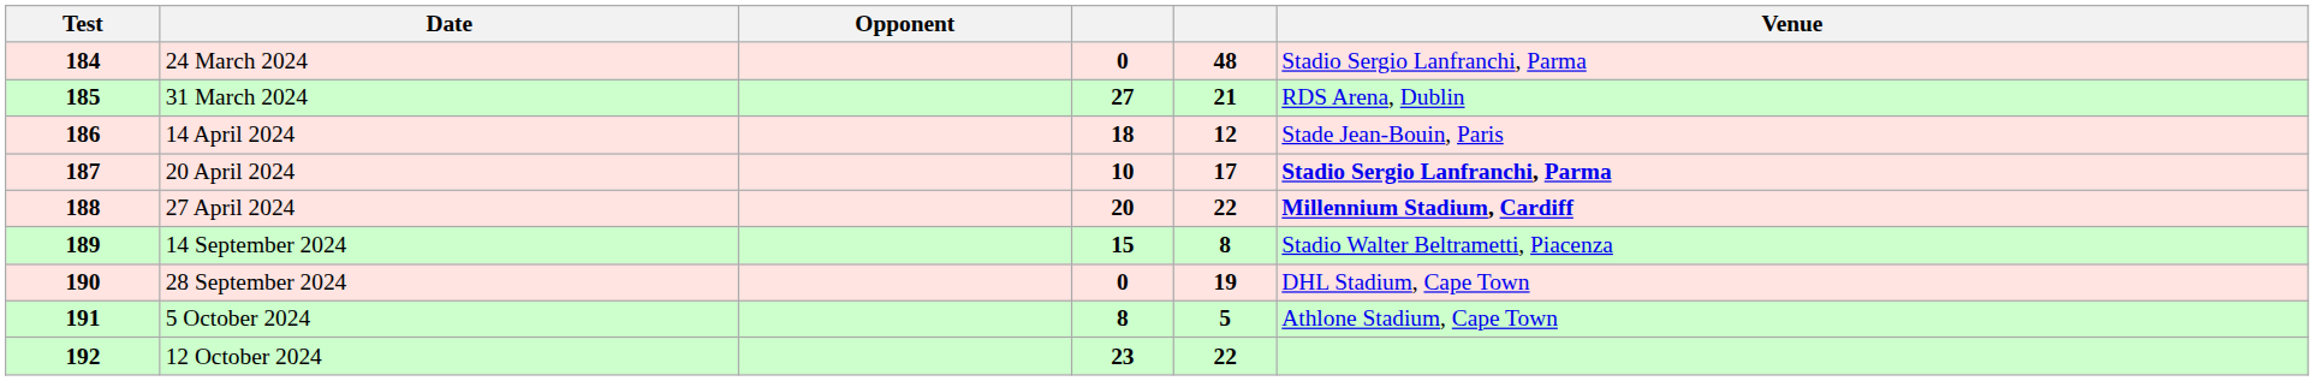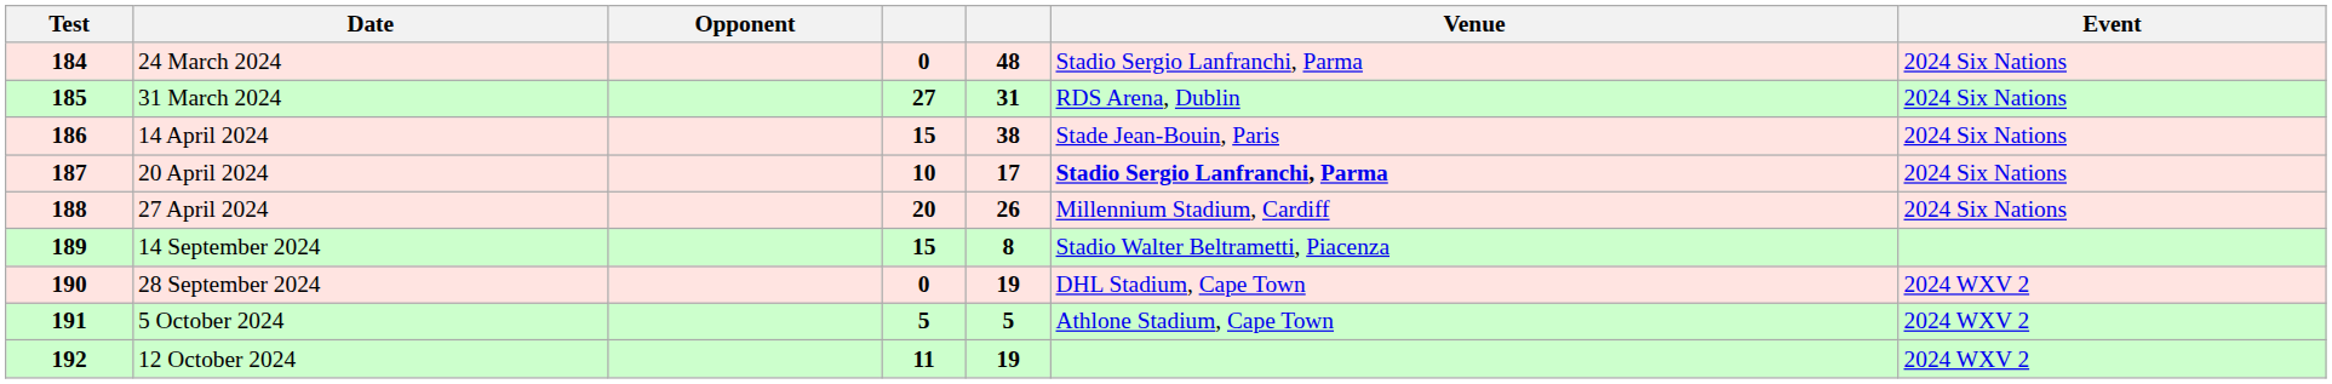 <table class="wikitable sortable" style="width:100%">
 <tr>
 <th>Test</th>
 <th>Date</th>
 <th>Opponent</th>
 <th></th>
 <th></th>
 <th>Venue</th>
+<th>Event</th>
 </tr>
 <tr bgcolor=#FFE4E1>
 <td align="center"><strong>184</strong></td>
 <td>24 March 2024</td>
 <td></td>
 <td align="center"><strong>0</strong></td>
 <td align="center"><strong>48</strong></td>
 <td><a href='#'>Stadio Sergio Lanfranchi</a>, <a href='#'>Parma</a></td>
+<td><a href='#'>2024 Six Nations</a></td>
 </tr>
 <tr bgcolor=#CCFFCC>
 <td align="center"><strong>185</strong></td>
 <td>31 March 2024</td>
 <td></td>
 <td align="center"><strong>27</strong></td>
-<td align="center"><strong>21</strong></td>
+<td align="center"><strong>31</strong></td>
 <td><a href='#'>RDS Arena</a>, <a href='#'>Dublin</a></td>
+<td><a href='#'>2024 Six Nations</a></td>
 </tr>
 <tr bgcolor=#FFE4E1>
 <td align="center"><strong>186</strong></td>
 <td>14 April 2024</td>
 <td></td>
-<td align="center"><strong>18</strong></td>
-<td align="center"><strong>12</strong></td>
+<td align="center"><strong>15</strong></td>
+<td align="center"><strong>38</strong></td>
 <td><a href='#'>Stade Jean-Bouin</a>, <a href='#'>Paris</a></td>
+<td><a href='#'>2024 Six Nations</a></td>
 </tr>
 <tr bgcolor="FFE4E1">
 <td align="center"><strong>187</strong></td>
 <td>20 April 2024</td>
 <td></td>
 <td align="center"><strong>10</strong></td>
 <td align="center"><strong>17</strong></td>
 <td><strong><a href='#'>Stadio Sergio Lanfranchi</a>, <a href='#'>Parma</a></strong></td>
+<td><a href='#'>2024 Six Nations</a></td>
 </tr>
 <tr bgcolor="FFE4E1">
 <td align="center"><strong>188</strong></td>
 <td>27 April 2024</td>
 <td></td>
 <td align="center"><strong>20</strong></td>
-<td align="center"><strong>22</strong></td>
-<td><strong><a href='#'>Millennium Stadium</a>, <a href='#'>Cardiff</a></strong></td>
+<td align="center"><strong>26</strong></td>
+<td><a href='#'>Millennium Stadium</a>, <a href='#'>Cardiff</a></td>
+<td><a href='#'>2024 Six Nations</a></td>
 </tr>
 <tr bgcolor="#ccffcc">
 <td align="center"><strong>189</strong></td>
 <td>14 September 2024</td>
 <td></td>
 <td align="center"><strong>15</strong></td>
 <td align="center"><strong>8</strong></td>
 <td><a href='#'>Stadio Walter Beltrametti</a>, <a href='#'>Piacenza</a></td>
+<td></td>
 </tr>
 <tr bgcolor="FFE4E1">
 <td align="center"><strong>190</strong></td>
 <td>28 September 2024</td>
 <td></td>
 <td align="center"><strong>0</strong></td>
 <td align="center"><strong>19</strong></td>
 <td><a href='#'>DHL Stadium</a>, <a href='#'>Cape Town</a></td>
+<td><a href='#'>2024 WXV 2</a></td>
 </tr>
 <tr bgcolor="#ccffcc">
 <td align="center"><strong>191</strong></td>
 <td>5 October 2024</td>
 <td></td>
-<td align="center"><strong>8</strong></td>
+<td align="center"><strong>5</strong></td>
 <td align="center"><strong>5</strong></td>
 <td><a href='#'>Athlone Stadium</a>, <a href='#'>Cape Town</a></td>
+<td><a href='#'>2024 WXV 2</a></td>
 </tr>
 <tr bgcolor="#ccffcc">
 <td align="center"><strong>192</strong></td>
 <td>12 October 2024</td>
 <td></td>
-<td align="center"><strong>23</strong></td>
-<td align="center"><strong>22</strong></td>
+<td align="center"><strong>11</strong></td>
+<td align="center"><strong>19</strong></td>
 <td></td>
+<td><a href='#'>2024 WXV 2</a></td>
 </tr>
 </table>
